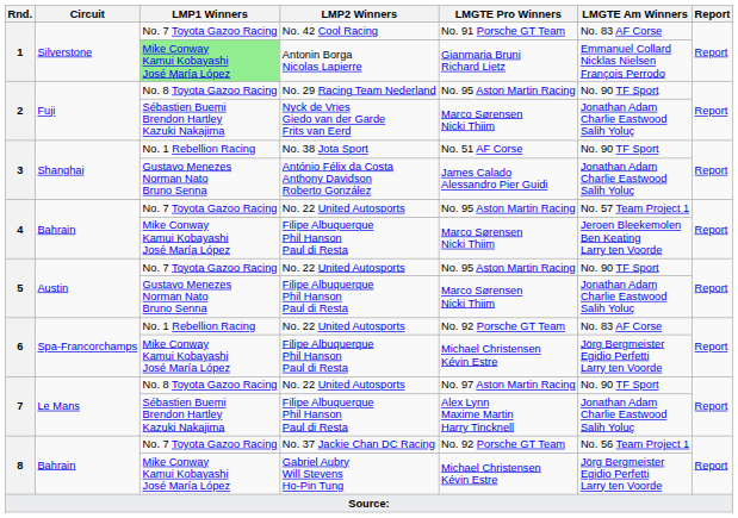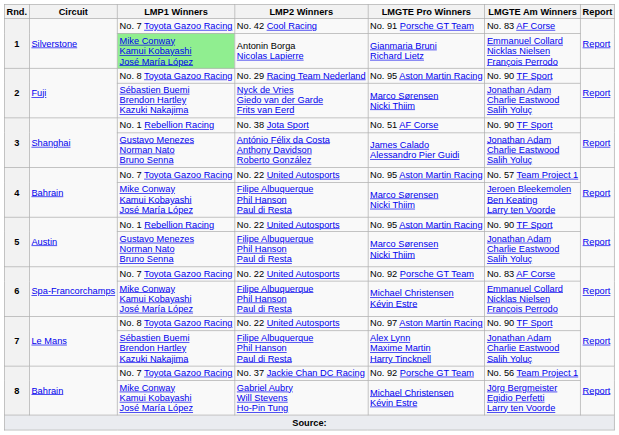 <table class="wikitable" style="font-size:85%;">
 <tr>
 <th>Rnd.</th>
 <th>Circuit</th>
 <th>LMP1 Winners</th>
 <th>LMP2 Winners</th>
 <th>LMGTE Pro Winners</th>
 <th>LMGTE Am Winners</th>
 <th>Report</th>
 </tr>
 <tr>
 <th rowspan=2>1</th>
 <td rowspan=2><a href='#'>Silverstone</a></td>
 <td> No. 7 <a href='#'>Toyota Gazoo Racing</a></td>
 <td> No. 42 <a href='#'>Cool Racing</a></td>
 <td> No. 91 <a href='#'>Porsche GT Team</a></td>
 <td> No. 83 <a href='#'>AF Corse</a></td>
 <td rowspan=2><a href='#'>Report</a></td>
 </tr>
 <tr>
 <td style="background: lightgreen;"> <a href='#'>Mike Conway</a><br> <a href='#'>Kamui Kobayashi</a><br> <a href='#'>José María López</a></td>
 <td> Antonin Borga<br> <a href='#'>Nicolas Lapierre</a></td>
 <td> <a href='#'>Gianmaria Bruni</a><br> <a href='#'>Richard Lietz</a></td>
 <td> <a href='#'>Emmanuel Collard</a><br> <a href='#'>Nicklas Nielsen</a><br> <a href='#'>François Perrodo</a></td>
 </tr>
 <tr>
 <th rowspan=2>2</th>
 <td rowspan=2><a href='#'>Fuji</a></td>
 <td> No. 8 <a href='#'>Toyota Gazoo Racing</a></td>
 <td> No. 29 <a href='#'>Racing Team Nederland</a></td>
 <td> No. 95 <a href='#'>Aston Martin Racing</a></td>
 <td> No. 90 <a href='#'>TF Sport</a></td>
 <td rowspan=2><a href='#'>Report</a></td>
 </tr>
 <tr>
 <td> <a href='#'>Sébastien Buemi</a><br> <a href='#'>Brendon Hartley</a><br> <a href='#'>Kazuki Nakajima</a></td>
 <td> <a href='#'>Nyck de Vries</a><br> <a href='#'>Giedo van der Garde</a><br> <a href='#'>Frits van Eerd</a></td>
 <td> <a href='#'>Marco Sørensen</a><br> <a href='#'>Nicki Thiim</a></td>
 <td> <a href='#'>Jonathan Adam</a><br> <a href='#'>Charlie Eastwood</a><br> <a href='#'>Salih Yoluç</a></td>
 </tr>
 <tr>
 <th rowspan=2>3</th>
 <td rowspan=2><a href='#'>Shanghai</a></td>
 <td> No. 1 <a href='#'>Rebellion Racing</a></td>
 <td> No. 38 <a href='#'>Jota Sport</a></td>
 <td> No. 51 <a href='#'>AF Corse</a></td>
 <td> No. 90 <a href='#'>TF Sport</a></td>
 <td rowspan=2><a href='#'>Report</a></td>
 </tr>
 <tr>
 <td> <a href='#'>Gustavo Menezes</a><br> <a href='#'>Norman Nato</a><br> <a href='#'>Bruno Senna</a></td>
 <td> <a href='#'>António Félix da Costa</a><br> <a href='#'>Anthony Davidson</a><br> <a href='#'>Roberto González</a></td>
 <td> <a href='#'>James Calado</a><br> <a href='#'>Alessandro Pier Guidi</a></td>
 <td> <a href='#'>Jonathan Adam</a><br> <a href='#'>Charlie Eastwood</a><br> <a href='#'>Salih Yoluç</a></td>
 </tr>
 <tr>
 <th rowspan=2>4</th>
 <td rowspan=2><a href='#'>Bahrain</a></td>
 <td> No. 7 <a href='#'>Toyota Gazoo Racing</a></td>
 <td> No. 22 <a href='#'>United Autosports</a></td>
 <td> No. 95 <a href='#'>Aston Martin Racing</a></td>
 <td> No. 57 <a href='#'>Team Project 1</a></td>
 <td rowspan=2><a href='#'>Report</a></td>
 </tr>
 <tr>
 <td> <a href='#'>Mike Conway</a><br> <a href='#'>Kamui Kobayashi</a><br> <a href='#'>José María López</a></td>
 <td> <a href='#'>Filipe Albuquerque</a><br> <a href='#'>Phil Hanson</a><br> <a href='#'>Paul di Resta</a></td>
 <td> <a href='#'>Marco Sørensen</a><br> <a href='#'>Nicki Thiim</a></td>
 <td> <a href='#'>Jeroen Bleekemolen</a><br> <a href='#'>Ben Keating</a><br> <a href='#'>Larry ten Voorde</a></td>
 </tr>
 <tr>
 <th rowspan=2>5</th>
 <td rowspan=2><a href='#'>Austin</a></td>
-<td> No. 7 <a href='#'>Toyota Gazoo Racing</a></td>
+<td> No. 1 <a href='#'>Rebellion Racing</a></td>
 <td> No. 22 <a href='#'>United Autosports</a></td>
 <td> No. 95 <a href='#'>Aston Martin Racing</a></td>
 <td> No. 90 <a href='#'>TF Sport</a></td>
 <td rowspan=2><a href='#'>Report</a></td>
 </tr>
 <tr>
 <td> <a href='#'>Gustavo Menezes</a><br> <a href='#'>Norman Nato</a><br> <a href='#'>Bruno Senna</a></td>
 <td> <a href='#'>Filipe Albuquerque</a><br> <a href='#'>Phil Hanson</a><br> <a href='#'>Paul di Resta</a></td>
 <td> <a href='#'>Marco Sørensen</a><br> <a href='#'>Nicki Thiim</a></td>
 <td> <a href='#'>Jonathan Adam</a><br> <a href='#'>Charlie Eastwood</a><br> <a href='#'>Salih Yoluç</a></td>
 </tr>
 <tr>
 <th rowspan=2>6</th>
 <td rowspan=2><a href='#'>Spa-Francorchamps</a></td>
-<td> No. 1 <a href='#'>Rebellion Racing</a></td>
+<td> No. 7 <a href='#'>Toyota Gazoo Racing</a></td>
 <td> No. 22 <a href='#'>United Autosports</a></td>
 <td> No. 92 <a href='#'>Porsche GT Team</a></td>
 <td> No. 83 <a href='#'>AF Corse</a></td>
 <td rowspan=2><a href='#'>Report</a></td>
 </tr>
 <tr>
 <td> <a href='#'>Mike Conway</a><br> <a href='#'>Kamui Kobayashi</a><br> <a href='#'>José María López</a></td>
 <td> <a href='#'>Filipe Albuquerque</a><br> <a href='#'>Phil Hanson</a><br> <a href='#'>Paul di Resta</a></td>
 <td> <a href='#'>Michael Christensen</a><br> <a href='#'>Kévin Estre</a></td>
-<td> <a href='#'>Jörg Bergmeister</a><br> <a href='#'>Egidio Perfetti</a><br> <a href='#'>Larry ten Voorde</a></td>
+<td> <a href='#'>Emmanuel Collard</a><br> <a href='#'>Nicklas Nielsen</a><br> <a href='#'>François Perrodo</a></td>
 </tr>
 <tr>
 <th rowspan=2>7</th>
 <td rowspan=2><a href='#'>Le Mans</a></td>
 <td> No. 8 <a href='#'>Toyota Gazoo Racing</a></td>
 <td> No. 22 <a href='#'>United Autosports</a></td>
 <td> No. 97 <a href='#'>Aston Martin Racing</a></td>
 <td> No. 90 <a href='#'>TF Sport</a></td>
 <td rowspan=2><a href='#'>Report</a></td>
 </tr>
 <tr>
 <td> <a href='#'>Sébastien Buemi</a><br> <a href='#'>Brendon Hartley</a><br> <a href='#'>Kazuki Nakajima</a></td>
 <td> <a href='#'>Filipe Albuquerque</a><br> <a href='#'>Phil Hanson</a><br> <a href='#'>Paul di Resta</a></td>
 <td> <a href='#'>Alex Lynn</a><br> <a href='#'>Maxime Martin</a><br> <a href='#'>Harry Tincknell</a></td>
 <td> <a href='#'>Jonathan Adam</a><br> <a href='#'>Charlie Eastwood</a><br> <a href='#'>Salih Yoluç</a></td>
 </tr>
 <tr>
 <th rowspan=2>8</th>
 <td rowspan=2><a href='#'>Bahrain</a></td>
 <td> No. 7 <a href='#'>Toyota Gazoo Racing</a></td>
 <td> No. 37 <a href='#'>Jackie Chan DC Racing</a></td>
 <td> No. 92 <a href='#'>Porsche GT Team</a></td>
 <td> No. 56 <a href='#'>Team Project 1</a></td>
 <td rowspan=2><a href='#'>Report</a></td>
 </tr>
 <tr>
 <td> <a href='#'>Mike Conway</a><br> <a href='#'>Kamui Kobayashi</a><br> <a href='#'>José María López</a></td>
 <td> <a href='#'>Gabriel Aubry</a><br> <a href='#'>Will Stevens</a><br> <a href='#'>Ho-Pin Tung</a></td>
 <td> <a href='#'>Michael Christensen</a><br> <a href='#'>Kévin Estre</a></td>
 <td> <a href='#'>Jörg Bergmeister</a><br> <a href='#'>Egidio Perfetti</a><br> <a href='#'>Larry ten Voorde</a></td>
 </tr>
 <tr class="sortbottom">
 <td colspan="7" style="background-color:#EAECF0;text-align:center"><strong>Source:</strong></td>
 </tr>
 </table>
